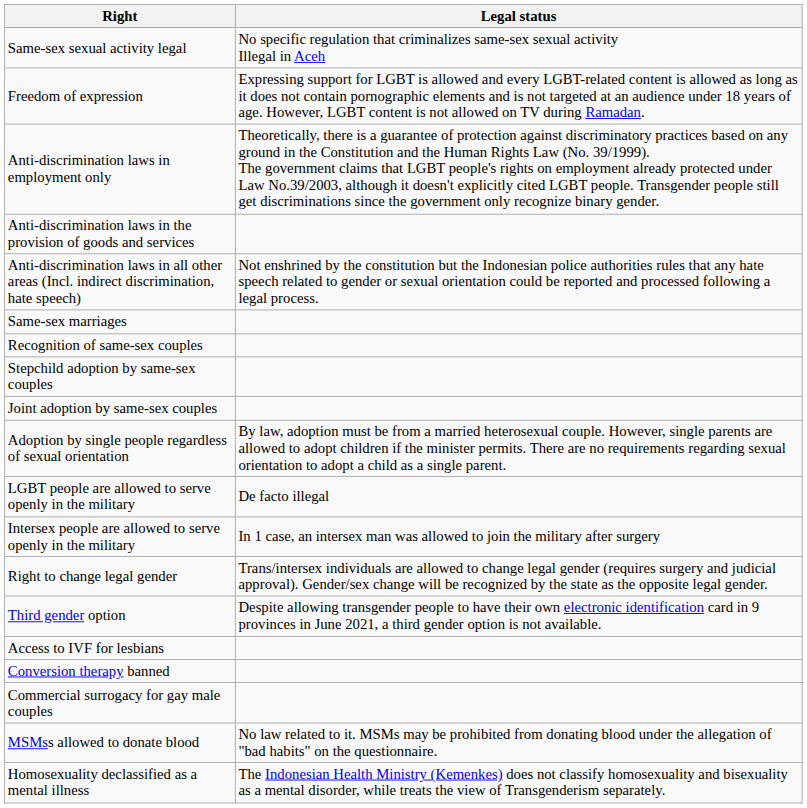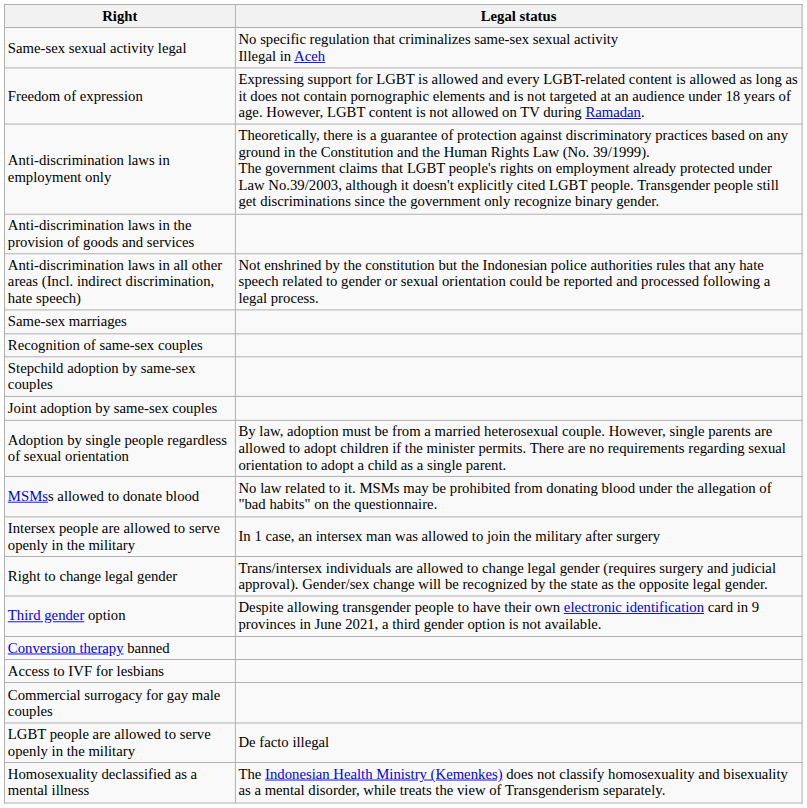 <table class="wikitable">
 <tr>
 <th>Right</th>
 <th>Legal status</th>
 </tr>
 <tr>
 <td>Same-sex sexual activity legal</td>
 <td> No specific regulation that criminalizes same-sex sexual activity<br> Illegal in <a href='#'>Aceh</a></td>
 </tr>
 <tr>
 <td>Freedom of expression</td>
 <td> Expressing support for LGBT is allowed and every LGBT-related content is allowed as long as it does not contain pornographic elements and is not targeted at an audience under 18 years of age. However, LGBT content is not allowed on TV during <a href='#'>Ramadan</a>.</td>
 </tr>
 <tr>
 <td>Anti-discrimination laws in employment only</td>
 <td> Theoretically, there is a guarantee of protection against discriminatory practices based on any ground in the Constitution and the Human Rights Law (No. 39/1999).<br>The government claims that LGBT people's rights on employment already protected under Law No.39/2003, although it doesn't explicitly cited LGBT people. Transgender people still get discriminations since the government only recognize binary gender.</td>
 </tr>
 <tr>
 <td>Anti-discrimination laws in the provision of goods and services</td>
 <td></td>
 </tr>
 <tr>
 <td>Anti-discrimination laws in all other areas (Incl. indirect discrimination, hate speech)</td>
 <td> Not enshrined by the constitution but the Indonesian police authorities rules that any hate speech related to gender or sexual orientation could be reported and processed following a legal process.</td>
 </tr>
 <tr>
 <td>Same-sex marriages</td>
 <td></td>
 </tr>
 <tr>
 <td>Recognition of same-sex couples</td>
 <td></td>
 </tr>
 <tr>
 <td>Stepchild adoption by same-sex couples</td>
 <td></td>
 </tr>
 <tr>
 <td>Joint adoption by same-sex couples</td>
 <td></td>
 </tr>
 <tr>
 <td>Adoption by single people regardless of sexual orientation</td>
 <td> By law, adoption must be from a married heterosexual couple. However, single parents are allowed to adopt children if the minister permits. There are no requirements regarding sexual orientation to adopt a child as a single parent.</td>
 </tr>
 <tr>
-<td>LGBT people are allowed to serve openly in the military</td>
-<td> De facto illegal</td>
+<td><a href='#'>MSMs</a>s allowed to donate blood</td>
+<td> No law related to it. MSMs may be prohibited from donating blood under the allegation of "bad habits" on the questionnaire.</td>
 </tr>
 <tr>
 <td>Intersex people are allowed to serve openly in the military</td>
 <td> In 1 case, an intersex man was allowed to join the military after surgery</td>
 </tr>
 <tr>
 <td>Right to change legal gender</td>
 <td> Trans/intersex individuals are allowed to change legal gender (requires surgery and judicial approval). Gender/sex change will be recognized by the state as the opposite legal gender.</td>
 </tr>
 <tr>
 <td><a href='#'>Third gender</a> option</td>
 <td> Despite allowing transgender people to have their own <a href='#'>electronic identification</a> card in 9 provinces in June 2021, a third gender option is not available.</td>
 </tr>
 <tr>
-<td>Access to IVF for lesbians</td>
+<td><a href='#'>Conversion therapy</a> banned</td>
 <td></td>
 </tr>
 <tr>
-<td><a href='#'>Conversion therapy</a> banned</td>
+<td>Access to IVF for lesbians</td>
 <td></td>
 </tr>
 <tr>
 <td>Commercial surrogacy for gay male couples</td>
 <td></td>
 </tr>
 <tr>
-<td><a href='#'>MSMs</a>s allowed to donate blood</td>
-<td> No law related to it. MSMs may be prohibited from donating blood under the allegation of "bad habits" on the questionnaire.</td>
+<td>LGBT people are allowed to serve openly in the military</td>
+<td> De facto illegal</td>
 </tr>
 <tr>
 <td>Homosexuality declassified as a mental illness</td>
 <td> The <a href='#'>Indonesian Health Ministry (Kemenkes)</a> does not classify homosexuality and bisexuality as a mental disorder, while treats the view of Transgenderism separately.</td>
 </tr>
 </table>
